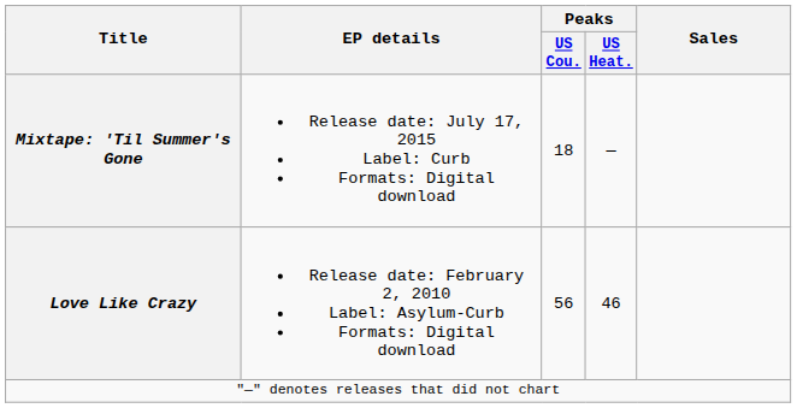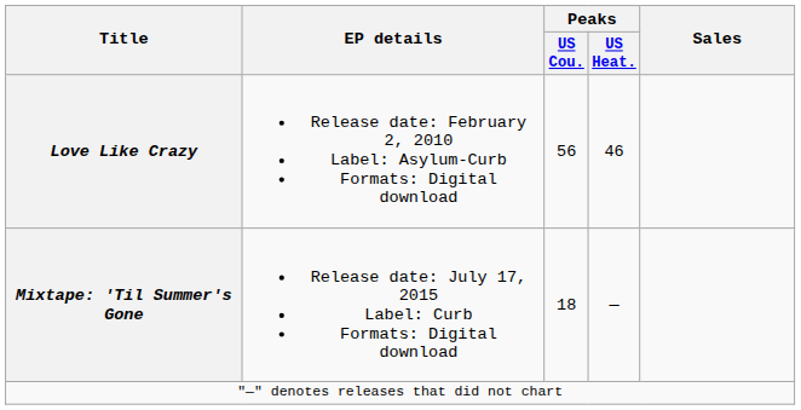 <table class="wikitable plainrowheaders" style="text-align:center;" border="1">
 <tr>
 <th scope="col" rowspan="2" style="width:14em;">Title</th>
 <th scope="col" rowspan="2" style="width:18em;">EP details</th>
 <th scope="col" colspan="2">Peaks</th>
 <th scope="col" rowspan="2" style="width:9em;">Sales</th>
 </tr>
 <tr>
 <th scope="col" style="width:2.5em;font-size:90%;"><a href='#'>US Cou.</a><br></th>
 <th scope="col" style="width:2.5em;font-size:90%;"><a href='#'>US<br>Heat.</a><br></th>
 </tr>
 <tr>
+<th scope="row"><em>Love Like Crazy</em></th>
+<td><br><ul><li>Release date: February 2, 2010</li><li>Label: Asylum-Curb</li><li>Formats: Digital download</li></ul></td>
+<td>56</td>
+<td>46</td>
+<td></td>
+</tr>
+<tr>
 <th scope="row"><em>Mixtape: 'Til Summer's Gone</em></th>
 <td><br><ul><li>Release date: July 17, 2015</li><li>Label: Curb</li><li>Formats: Digital download</li></ul></td>
 <td>18</td>
 <td>—</td>
 <td><br></td>
 </tr>
 <tr>
-<th scope="row"><em>Love Like Crazy</em></th>
-<td><br><ul><li>Release date: February 2, 2010</li><li>Label: Asylum-Curb</li><li>Formats: Digital download</li></ul></td>
-<td>56</td>
-<td>46</td>
-<td></td>
-</tr>
-<tr>
 <td colspan="5" style="font-size:85%">"—" denotes releases that did not chart</td>
 </tr>
 </table>
